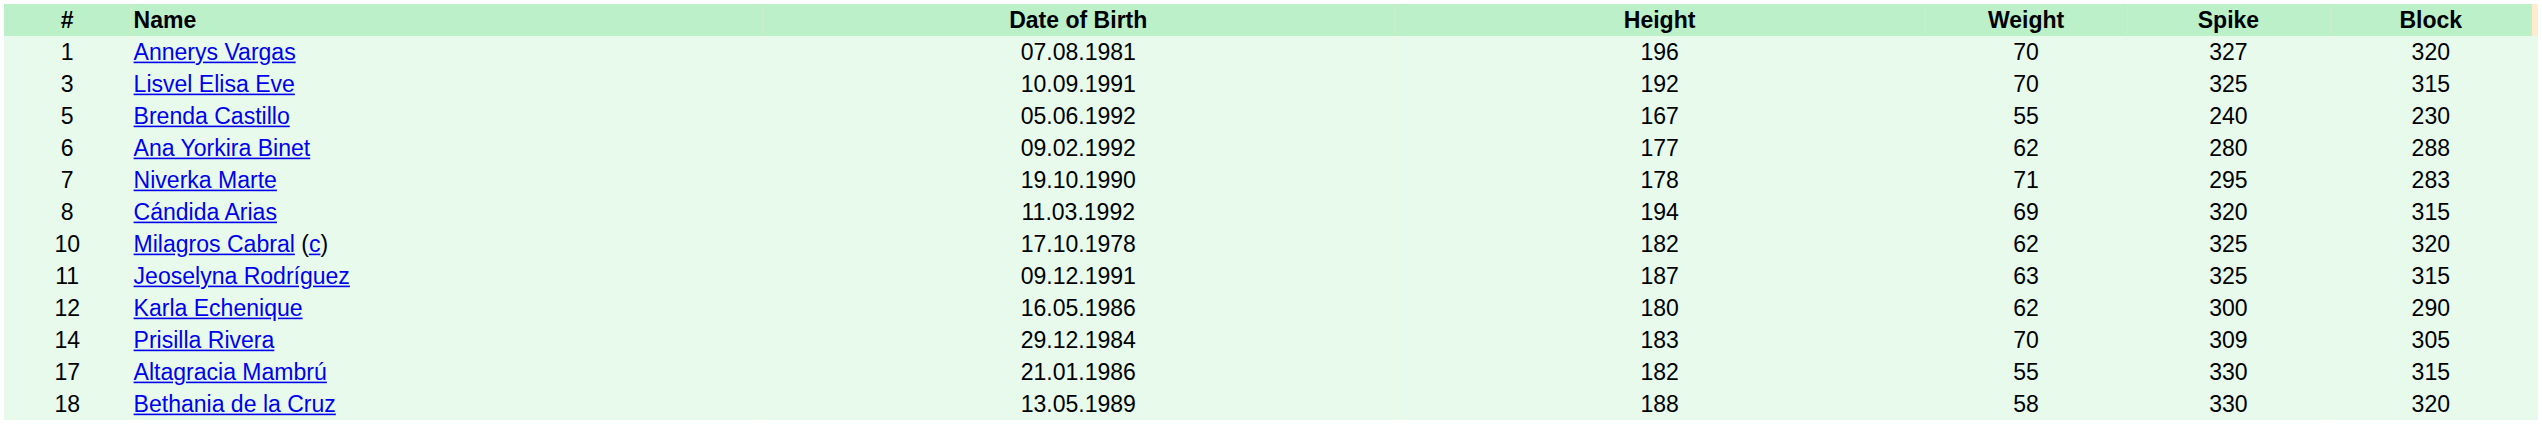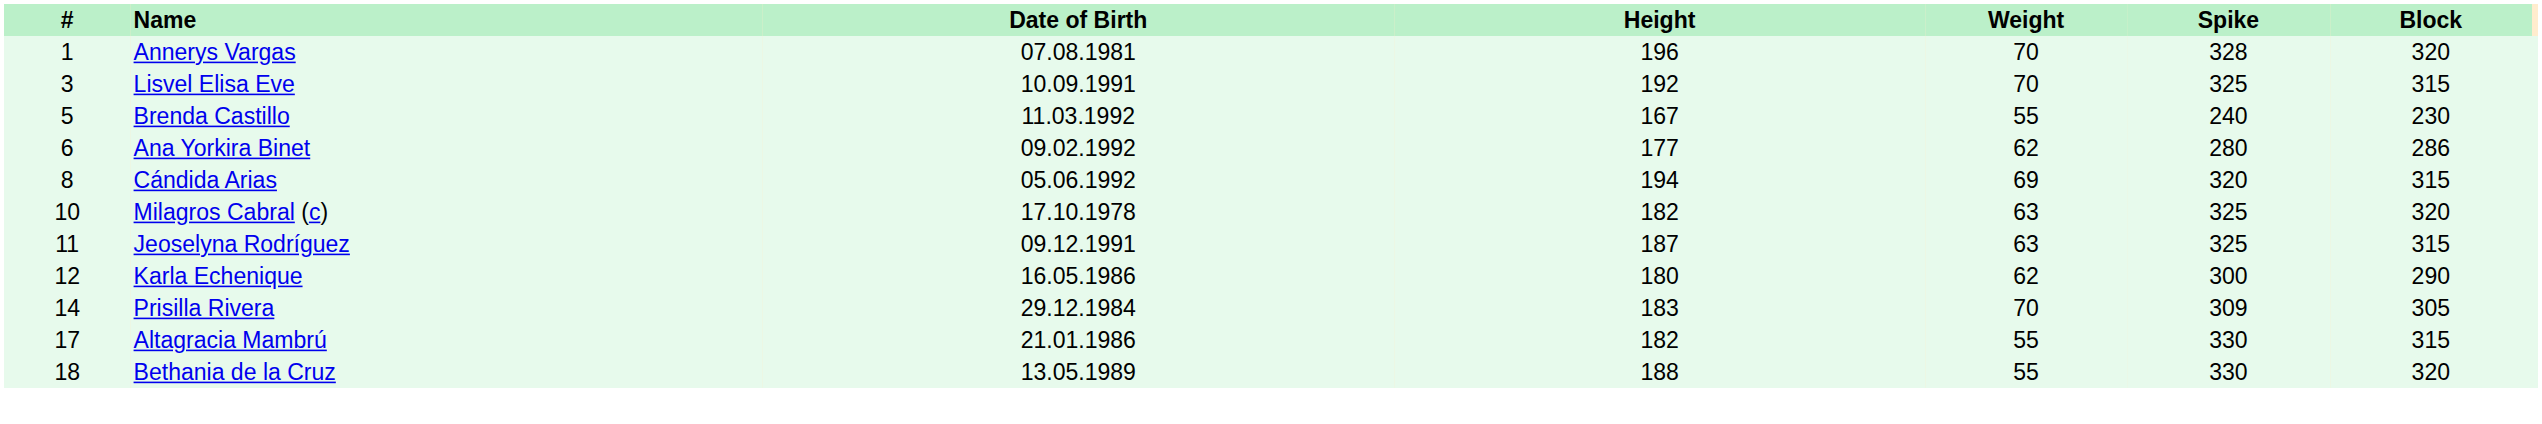 <table border=0 cellpadding=2 cellspacing=0  |- bgcolor=#FFECCE style="text-align:center; font-size:90%;" width=100%>
 <tr bgcolor=#BBF0C9>
 <th width=5%>#</th>
 <th width=25% align=left>Name</th>
 <th width=25%>Date of Birth</th>
 <th width=21%>Height</th>
 <th width=8%>Weight</th>
 <th width=8%>Spike</th>
 <th width=8%>Block</th>
 </tr>
 <tr bgcolor=#E7FAEC>
 <td>1</td>
 <td align=left><a href='#'>Annerys Vargas</a></td>
 <td>07.08.1981</td>
 <td>196</td>
 <td>70</td>
-<td>327</td>
+<td>328</td>
 <td>320</td>
 <td></td>
 </tr>
 <tr bgcolor=#E7FAEC>
 <td>3</td>
 <td align=left><a href='#'>Lisvel Elisa Eve</a></td>
 <td>10.09.1991</td>
 <td>192</td>
 <td>70</td>
 <td>325</td>
 <td>315</td>
 <td></td>
 </tr>
 <tr bgcolor=#E7FAEC>
 <td>5</td>
 <td align=left><a href='#'>Brenda Castillo</a></td>
-<td>05.06.1992</td>
+<td>11.03.1992</td>
 <td>167</td>
 <td>55</td>
 <td>240</td>
 <td>230</td>
 <td></td>
 </tr>
 <tr bgcolor=#E7FAEC>
 <td>6</td>
 <td align=left><a href='#'>Ana Yorkira Binet</a></td>
 <td>09.02.1992</td>
 <td>177</td>
 <td>62</td>
 <td>280</td>
-<td>288</td>
-<td></td>
-</tr>
-<tr bgcolor=#E7FAEC>
-<td>7</td>
-<td align=left><a href='#'>Niverka Marte</a></td>
-<td>19.10.1990</td>
-<td>178</td>
-<td>71</td>
-<td>295</td>
-<td>283</td>
+<td>286</td>
 <td></td>
 </tr>
 <tr bgcolor=#E7FAEC>
 <td>8</td>
 <td align=left><a href='#'>Cándida Arias</a></td>
-<td>11.03.1992</td>
+<td>05.06.1992</td>
 <td>194</td>
 <td>69</td>
 <td>320</td>
 <td>315</td>
 <td></td>
 </tr>
 <tr bgcolor=#E7FAEC>
 <td>10</td>
 <td align=left><a href='#'>Milagros Cabral</a> (<a href='#'>c</a>)</td>
 <td>17.10.1978</td>
 <td>182</td>
-<td>62</td>
+<td>63</td>
 <td>325</td>
 <td>320</td>
 <td></td>
 </tr>
 <tr bgcolor=#E7FAEC>
 <td>11</td>
 <td align=left><a href='#'>Jeoselyna Rodríguez</a></td>
 <td>09.12.1991</td>
 <td>187</td>
 <td>63</td>
 <td>325</td>
 <td>315</td>
 <td></td>
 </tr>
 <tr bgcolor=#E7FAEC>
 <td>12</td>
 <td align=left><a href='#'>Karla Echenique</a></td>
 <td>16.05.1986</td>
 <td>180</td>
 <td>62</td>
 <td>300</td>
 <td>290</td>
 <td></td>
 </tr>
 <tr bgcolor=#E7FAEC>
 <td>14</td>
 <td align=left><a href='#'>Prisilla Rivera</a></td>
 <td>29.12.1984</td>
 <td>183</td>
 <td>70</td>
 <td>309</td>
 <td>305</td>
 <td></td>
 </tr>
 <tr bgcolor=#E7FAEC>
 <td>17</td>
 <td align=left><a href='#'>Altagracia Mambrú</a></td>
 <td>21.01.1986</td>
 <td>182</td>
 <td>55</td>
 <td>330</td>
 <td>315</td>
 <td></td>
 </tr>
 <tr bgcolor=#E7FAEC>
 <td>18</td>
 <td align=left><a href='#'>Bethania de la Cruz</a></td>
 <td>13.05.1989</td>
 <td>188</td>
-<td>58</td>
+<td>55</td>
 <td>330</td>
 <td>320</td>
 <td></td>
 </tr>
 </table>
